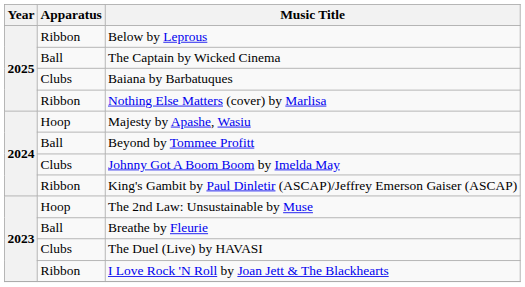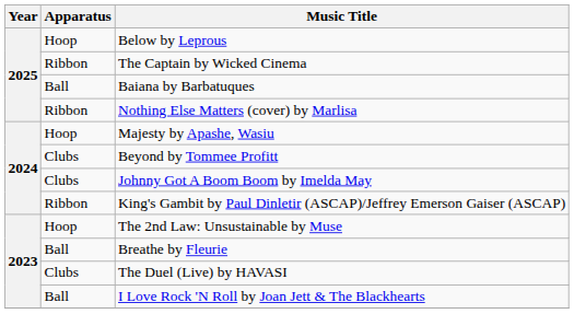 <table class="wikitable">
 <tr>
 <th>Year</th>
 <th>Apparatus</th>
 <th>Music Title</th>
 </tr>
 <tr>
 <th scope=row rowspan=4>2025</th>
-<td>Ribbon</td>
+<td>Hoop</td>
 <td>Below by <a href='#'>Leprous</a></td>
 </tr>
 <tr>
-<td>Ball</td>
+<td>Ribbon</td>
 <td>The Captain by Wicked Cinema</td>
 </tr>
 <tr>
-<td>Clubs</td>
+<td>Ball</td>
 <td>Baiana by Barbatuques</td>
 </tr>
 <tr>
 <td>Ribbon</td>
 <td><a href='#'>Nothing Else Matters</a> (cover) by <a href='#'>Marlisa</a></td>
 </tr>
 <tr>
 <th scope=row rowspan=4>2024</th>
 <td>Hoop</td>
 <td>Majesty by <a href='#'>Apashe</a>, <a href='#'>Wasiu</a></td>
 </tr>
 <tr>
-<td>Ball</td>
+<td>Clubs</td>
 <td>Beyond by <a href='#'>Tommee Profitt</a></td>
 </tr>
 <tr>
 <td>Clubs</td>
 <td><a href='#'>Johnny Got A Boom Boom</a> by <a href='#'>Imelda May</a></td>
 </tr>
 <tr>
 <td>Ribbon</td>
 <td>King's Gambit by <a href='#'>Paul Dinletir</a> (ASCAP)/Jeffrey Emerson Gaiser (ASCAP)</td>
 </tr>
 <tr>
 <th scope=row rowspan=4>2023</th>
 <td>Hoop</td>
 <td>The 2nd Law: Unsustainable by <a href='#'>Muse</a></td>
 </tr>
 <tr>
 <td>Ball</td>
 <td>Breathe by <a href='#'>Fleurie</a></td>
 </tr>
 <tr>
 <td>Clubs</td>
 <td>The Duel (Live) by HAVASI</td>
 </tr>
 <tr>
-<td>Ribbon</td>
+<td>Ball</td>
 <td><a href='#'>I Love Rock 'N Roll</a> by <a href='#'>Joan Jett & The Blackhearts</a></td>
 </tr>
 <tr>
 </tr>
 </table>
